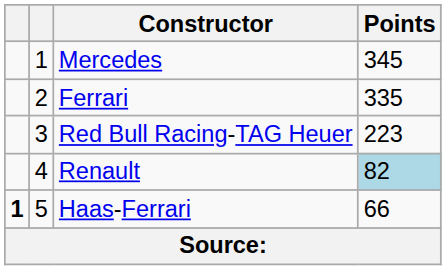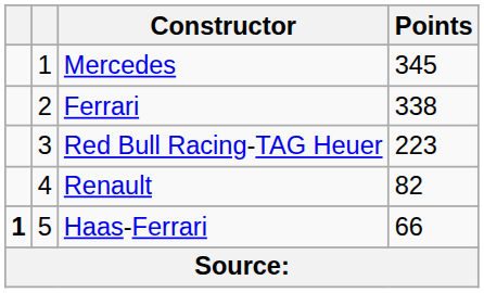 <table class="wikitable" style="font-size: 85%;">
 <tr>
 <th></th>
 <th></th>
 <th>Constructor</th>
 <th>Points</th>
 </tr>
 <tr>
 <td align="left"></td>
 <td align="center">1</td>
 <td> <a href='#'>Mercedes</a></td>
 <td align="left">345</td>
 </tr>
 <tr>
 <td align="left"></td>
 <td align="center">2</td>
 <td> <a href='#'>Ferrari</a></td>
-<td align="left">335</td>
+<td align="left">338</td>
 </tr>
 <tr>
 <td align="left"></td>
 <td align="center">3</td>
 <td> <a href='#'>Red Bull Racing</a>-<a href='#'>TAG Heuer</a></td>
 <td align="left">223</td>
 </tr>
 <tr>
 <td align="left"></td>
 <td align="center">4</td>
 <td> <a href='#'>Renault</a></td>
-<td align="left" style="background: lightblue;">82</td>
+<td align="left">82</td>
 </tr>
 <tr>
 <td align="left"><strong> 1</strong></td>
 <td align="center">5</td>
 <td> <a href='#'>Haas</a>-<a href='#'>Ferrari</a></td>
 <td align="left">66</td>
 </tr>
 <tr>
 <th colspan=4>Source:</th>
 </tr>
 </table>
